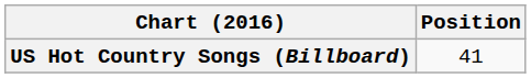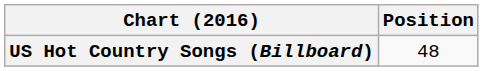 <table class="wikitable plainrowheaders" style="text-align:center">
 <tr>
 <th scope="col">Chart (2016)</th>
 <th scope="col">Position</th>
 </tr>
 <tr>
 <th scope="row">US Hot Country Songs (<em>Billboard</em>)</th>
-<td>41</td>
+<td>48</td>
 </tr>
 </table>
